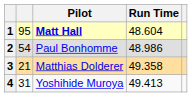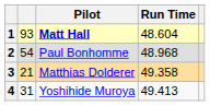 <table class="wikitable" style="font-size: 95%;">
 <tr>
 <th></th>
 <th></th>
 <th>Pilot</th>
 <th>Run Time</th>
 <th></th>
 </tr>
 <tr>
 <th>1</th>
-<td style="background:#ffffbf;">95</td>
+<td style="background:#ffffbf;">93</td>
 <td style="background:#ffffbf;"><strong> <a href='#'>Matt Hall</a></strong></td>
 <td style="background:#ffffbf;">48.604</td>
 <td style="background:#ffffbf;"></td>
 </tr>
 <tr>
 <th>2</th>
 <td style="background:#dfdfdf;">54</td>
 <td style="background:#dfdfdf;"> <a href='#'>Paul Bonhomme</a></td>
-<td style="background:#dfdfdf;">48.986</td>
+<td style="background:#dfdfdf;">48.968</td>
 <td style="background:#dfdfdf;"></td>
 </tr>
 <tr>
 <th>3</th>
 <td style="background:#ffdf9f;">21</td>
 <td style="background:#ffdf9f;"> <a href='#'>Matthias Dolderer</a></td>
 <td style="background:#ffdf9f;">49.358</td>
 <td style="background:#ffdf9f;"></td>
 </tr>
 <tr>
 <th>4</th>
 <td>31</td>
 <td> <a href='#'>Yoshihide Muroya</a></td>
 <td>49.413</td>
 <td></td>
 </tr>
 </table>
